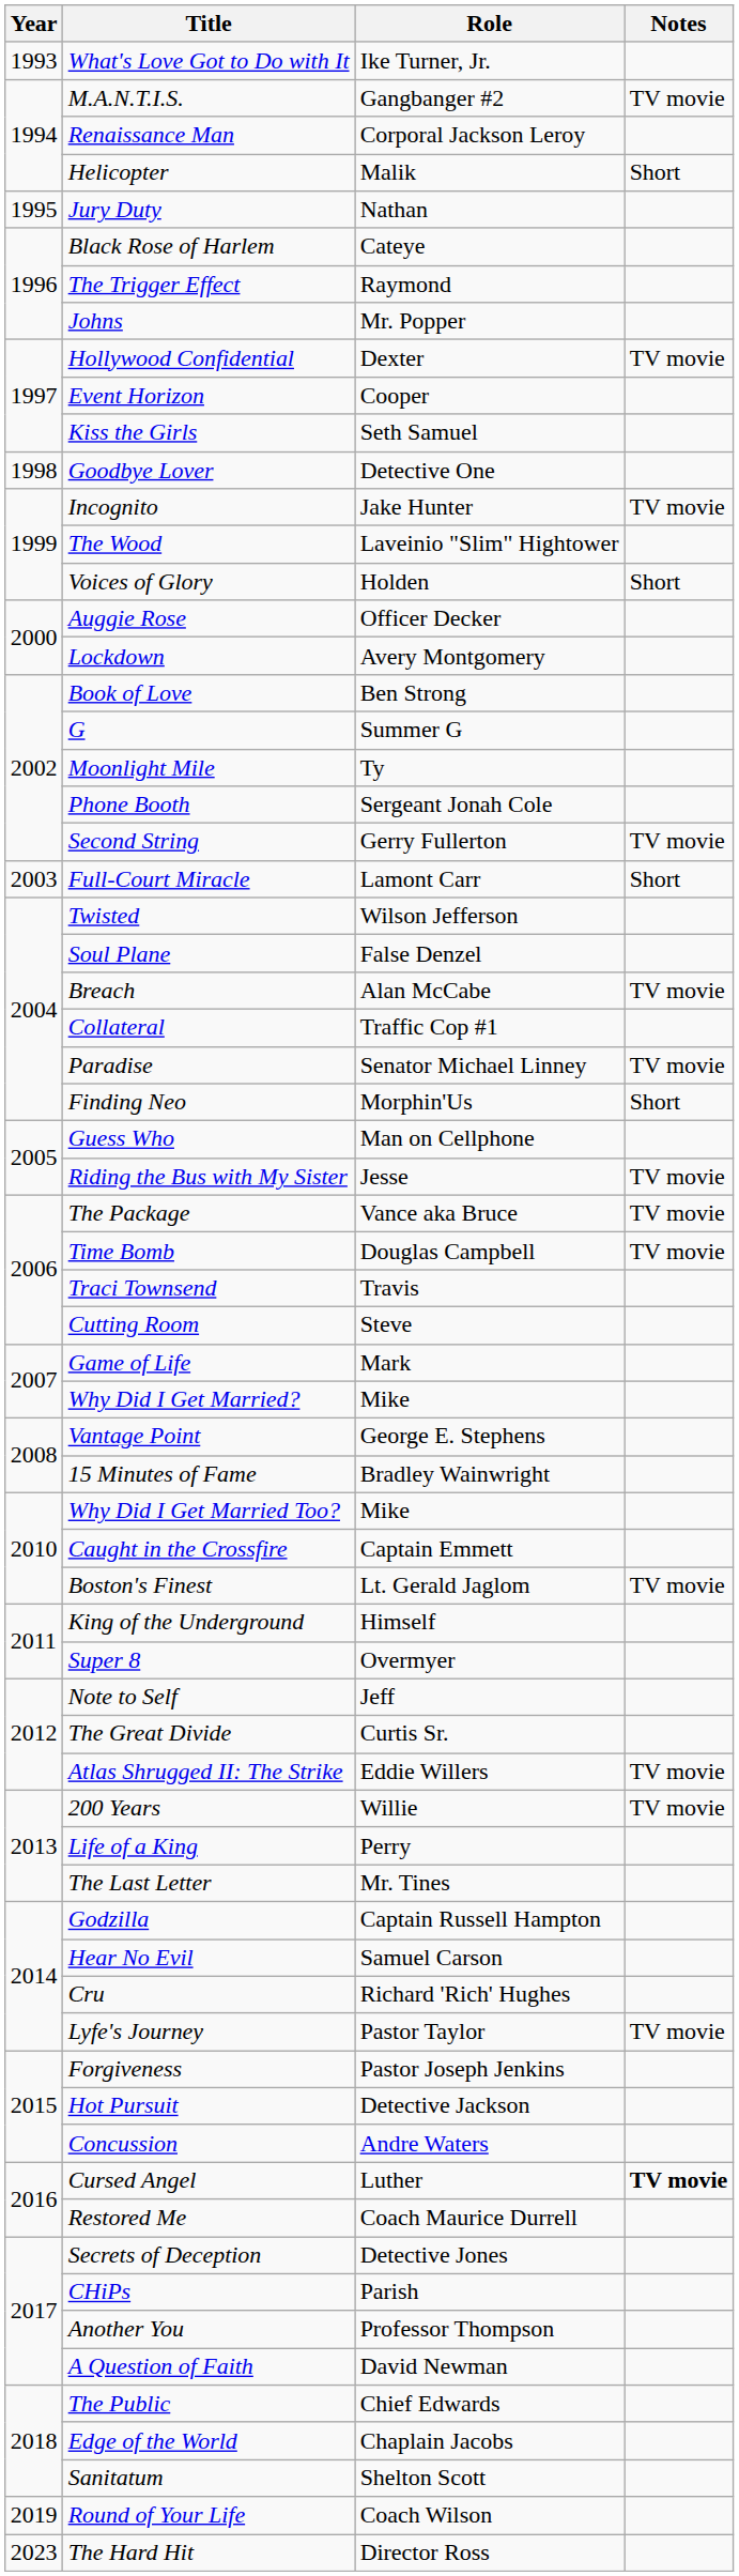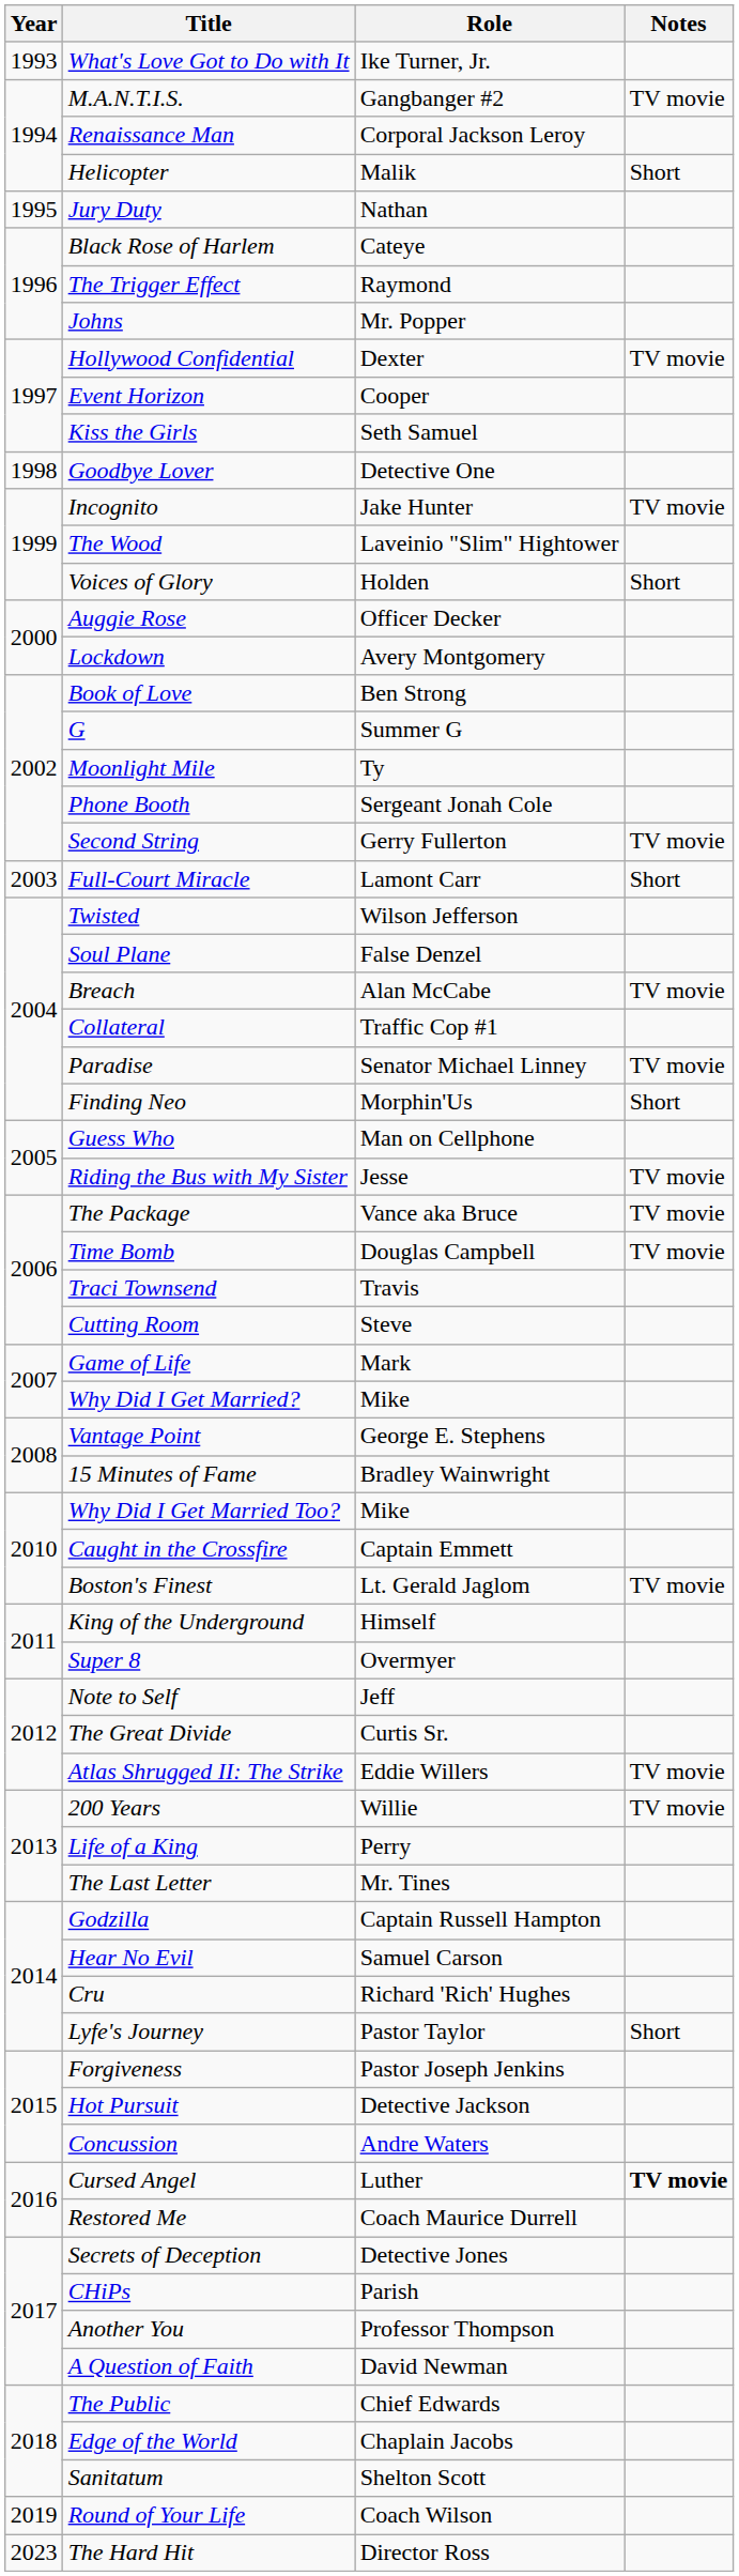 <table class="wikitable sortable">
 <tr>
 <th>Year</th>
 <th>Title</th>
 <th>Role</th>
 <th>Notes</th>
 </tr>
 <tr>
 <td>1993</td>
 <td><em><a href='#'>What's Love Got to Do with It</a></em></td>
 <td>Ike Turner, Jr.</td>
 <td></td>
 </tr>
 <tr>
 <td rowspan="3">1994</td>
 <td><em>M.A.N.T.I.S.</em></td>
 <td>Gangbanger #2</td>
 <td>TV movie</td>
 </tr>
 <tr>
 <td><em><a href='#'>Renaissance Man</a></em></td>
 <td>Corporal Jackson Leroy</td>
 <td></td>
 </tr>
 <tr>
 <td><em>Helicopter</em></td>
 <td>Malik</td>
 <td>Short</td>
 </tr>
 <tr>
 <td>1995</td>
 <td><em><a href='#'>Jury Duty</a></em></td>
 <td>Nathan</td>
 <td></td>
 </tr>
 <tr>
 <td rowspan="3">1996</td>
 <td><em>Black Rose of Harlem</em></td>
 <td>Cateye</td>
 <td></td>
 </tr>
 <tr>
 <td><em><a href='#'>The Trigger Effect</a></em></td>
 <td>Raymond</td>
 <td></td>
 </tr>
 <tr>
 <td><em><a href='#'>Johns</a></em></td>
 <td>Mr. Popper</td>
 <td></td>
 </tr>
 <tr>
 <td rowspan="3">1997</td>
 <td><em><a href='#'>Hollywood Confidential</a></em></td>
 <td>Dexter</td>
 <td>TV movie</td>
 </tr>
 <tr>
 <td><em><a href='#'>Event Horizon</a></em></td>
 <td>Cooper</td>
 <td></td>
 </tr>
 <tr>
 <td><em><a href='#'>Kiss the Girls</a></em></td>
 <td>Seth Samuel</td>
 <td></td>
 </tr>
 <tr>
 <td>1998</td>
 <td><em><a href='#'>Goodbye Lover</a></em></td>
 <td>Detective One</td>
 <td></td>
 </tr>
 <tr>
 <td rowspan="3">1999</td>
 <td><em>Incognito</em></td>
 <td>Jake Hunter</td>
 <td>TV movie</td>
 </tr>
 <tr>
 <td><em><a href='#'>The Wood</a></em></td>
 <td>Laveinio "Slim" Hightower</td>
 <td></td>
 </tr>
 <tr>
 <td><em>Voices of Glory</em></td>
 <td>Holden</td>
 <td>Short</td>
 </tr>
 <tr>
 <td rowspan="2">2000</td>
 <td><em><a href='#'>Auggie Rose</a></em></td>
 <td>Officer Decker</td>
 <td></td>
 </tr>
 <tr>
 <td><em><a href='#'>Lockdown</a></em></td>
 <td>Avery Montgomery</td>
 <td></td>
 </tr>
 <tr>
 <td rowspan="5">2002</td>
 <td><em><a href='#'>Book of Love</a></em></td>
 <td>Ben Strong</td>
 <td></td>
 </tr>
 <tr>
 <td><em><a href='#'>G</a></em></td>
 <td>Summer G</td>
 <td></td>
 </tr>
 <tr>
 <td><em><a href='#'>Moonlight Mile</a></em></td>
 <td>Ty</td>
 <td></td>
 </tr>
 <tr>
 <td><em><a href='#'>Phone Booth</a></em></td>
 <td>Sergeant Jonah Cole</td>
 <td></td>
 </tr>
 <tr>
 <td><em><a href='#'>Second String</a></em></td>
 <td>Gerry Fullerton</td>
 <td>TV movie</td>
 </tr>
 <tr>
 <td>2003</td>
 <td><em><a href='#'>Full-Court Miracle</a></em></td>
 <td>Lamont Carr</td>
 <td>Short</td>
 </tr>
 <tr>
 <td rowspan="6">2004</td>
 <td><em><a href='#'>Twisted</a></em></td>
 <td>Wilson Jefferson</td>
 <td></td>
 </tr>
 <tr>
 <td><em><a href='#'>Soul Plane</a></em></td>
 <td>False Denzel</td>
 <td></td>
 </tr>
 <tr>
 <td><em>Breach</em></td>
 <td>Alan McCabe</td>
 <td>TV movie</td>
 </tr>
 <tr>
 <td><em><a href='#'>Collateral</a></em></td>
 <td>Traffic Cop #1</td>
 <td></td>
 </tr>
 <tr>
 <td><em>Paradise</em></td>
 <td>Senator Michael Linney</td>
 <td>TV movie</td>
 </tr>
 <tr>
 <td><em>Finding Neo</em></td>
 <td>Morphin'Us</td>
 <td>Short</td>
 </tr>
 <tr>
 <td rowspan="2">2005</td>
 <td><em><a href='#'>Guess Who</a></em></td>
 <td>Man on Cellphone</td>
 <td></td>
 </tr>
 <tr>
 <td><em><a href='#'>Riding the Bus with My Sister</a></em></td>
 <td>Jesse</td>
 <td>TV movie</td>
 </tr>
 <tr>
 <td rowspan="4">2006</td>
 <td><em>The Package</em></td>
 <td>Vance aka Bruce</td>
 <td>TV movie</td>
 </tr>
 <tr>
 <td><em><a href='#'>Time Bomb</a></em></td>
 <td>Douglas Campbell</td>
 <td>TV movie</td>
 </tr>
 <tr>
 <td><em><a href='#'>Traci Townsend</a></em></td>
 <td>Travis</td>
 <td></td>
 </tr>
 <tr>
 <td><em><a href='#'>Cutting Room</a></em></td>
 <td>Steve</td>
 <td></td>
 </tr>
 <tr>
 <td rowspan="2">2007</td>
 <td><em><a href='#'>Game of Life</a></em></td>
 <td>Mark</td>
 <td></td>
 </tr>
 <tr>
 <td><em><a href='#'>Why Did I Get Married?</a></em></td>
 <td>Mike</td>
 <td></td>
 </tr>
 <tr>
 <td rowspan="2">2008</td>
 <td><em><a href='#'>Vantage Point</a></em></td>
 <td>George E. Stephens</td>
 <td></td>
 </tr>
 <tr>
 <td><em>15 Minutes of Fame</em></td>
 <td>Bradley Wainwright</td>
 <td></td>
 </tr>
 <tr>
 <td rowspan="3">2010</td>
 <td><em><a href='#'>Why Did I Get Married Too?</a></em></td>
 <td>Mike</td>
 <td></td>
 </tr>
 <tr>
 <td><em><a href='#'>Caught in the Crossfire</a></em></td>
 <td>Captain Emmett</td>
 <td></td>
 </tr>
 <tr>
 <td><em>Boston's Finest</em></td>
 <td>Lt. Gerald Jaglom</td>
 <td>TV movie</td>
 </tr>
 <tr>
 <td rowspan="2">2011</td>
 <td><em>King of the Underground</em></td>
 <td>Himself</td>
 <td></td>
 </tr>
 <tr>
 <td><em><a href='#'>Super 8</a></em></td>
 <td>Overmyer</td>
 <td></td>
 </tr>
 <tr>
 <td rowspan="3">2012</td>
 <td><em>Note to Self</em></td>
 <td>Jeff</td>
 <td></td>
 </tr>
 <tr>
 <td><em>The Great Divide</em></td>
 <td>Curtis Sr.</td>
 <td></td>
 </tr>
 <tr>
 <td><em><a href='#'>Atlas Shrugged II: The Strike</a></em></td>
 <td>Eddie Willers</td>
 <td>TV movie</td>
 </tr>
 <tr>
 <td rowspan="3">2013</td>
 <td><em>200 Years</em></td>
 <td>Willie</td>
 <td>TV movie</td>
 </tr>
 <tr>
 <td><em><a href='#'>Life of a King</a></em></td>
 <td>Perry</td>
 <td></td>
 </tr>
 <tr>
 <td><em>The Last Letter</em></td>
 <td>Mr. Tines</td>
 <td></td>
 </tr>
 <tr>
 <td rowspan="4">2014</td>
 <td><em><a href='#'>Godzilla</a></em></td>
 <td>Captain Russell Hampton</td>
 <td></td>
 </tr>
 <tr>
 <td><em><a href='#'>Hear No Evil</a></em></td>
 <td>Samuel Carson</td>
 <td></td>
 </tr>
 <tr>
 <td><em>Cru</em></td>
 <td>Richard 'Rich' Hughes</td>
 <td></td>
 </tr>
 <tr>
 <td><em>Lyfe's Journey</em></td>
 <td>Pastor Taylor</td>
-<td>TV movie</td>
+<td>Short</td>
 </tr>
 <tr>
 <td rowspan="3">2015</td>
 <td><em>Forgiveness</em></td>
 <td>Pastor Joseph Jenkins</td>
 <td></td>
 </tr>
 <tr>
 <td><em><a href='#'>Hot Pursuit</a></em></td>
 <td>Detective Jackson</td>
 <td></td>
 </tr>
 <tr>
 <td><em><a href='#'>Concussion</a></em></td>
 <td><a href='#'>Andre Waters</a></td>
 <td></td>
 </tr>
 <tr>
 <td rowspan="2">2016</td>
 <td><em>Cursed Angel</em></td>
 <td>Luther</td>
 <td><strong>TV movie</strong></td>
 </tr>
 <tr>
 <td><em>Restored Me</em></td>
 <td>Coach Maurice Durrell</td>
 <td></td>
 </tr>
 <tr>
 <td rowspan="4">2017</td>
 <td><em>Secrets of Deception</em></td>
 <td>Detective Jones</td>
 <td></td>
 </tr>
 <tr>
 <td><em><a href='#'>CHiPs</a></em></td>
 <td>Parish</td>
 <td></td>
 </tr>
 <tr>
 <td><em>Another You</em></td>
 <td>Professor Thompson</td>
 <td></td>
 </tr>
 <tr>
 <td><em><a href='#'>A Question of Faith</a></em></td>
 <td>David Newman</td>
 <td></td>
 </tr>
 <tr>
 <td rowspan="3">2018</td>
 <td><em><a href='#'>The Public</a></em></td>
 <td>Chief Edwards</td>
 <td></td>
 </tr>
 <tr>
 <td><em><a href='#'>Edge of the World</a></em></td>
 <td>Chaplain Jacobs</td>
 <td></td>
 </tr>
 <tr>
 <td><em>Sanitatum</em></td>
 <td>Shelton Scott</td>
 <td></td>
 </tr>
 <tr>
 <td>2019</td>
 <td><em><a href='#'>Round of Your Life</a></em></td>
 <td>Coach Wilson</td>
 <td></td>
 </tr>
 <tr>
 <td>2023</td>
 <td><em>The Hard Hit</em></td>
 <td>Director Ross</td>
 <td></td>
 </tr>
 </table>
